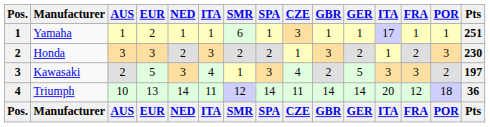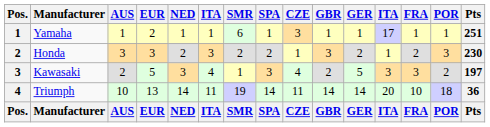 <table class="wikitable" style="font-size: 85%; text-align: center">
 <tr valign="top">
 <th valign="middle">Pos.</th>
 <th valign="middle">Manufacturer</th>
 <th><a href='#'>AUS</a><br></th>
 <th><a href='#'>EUR</a><br></th>
 <th><a href='#'>NED</a><br></th>
 <th><a href='#'>ITA</a><br></th>
 <th><a href='#'>SMR</a><br></th>
 <th><a href='#'>SPA</a><br></th>
 <th><a href='#'>CZE</a><br></th>
 <th><a href='#'>GBR</a><br></th>
 <th><a href='#'>GER</a><br></th>
 <th><a href='#'>ITA</a><br></th>
 <th><a href='#'>FRA</a><br></th>
 <th><a href='#'>POR</a><br></th>
 <th valign="middle">Pts</th>
 </tr>
 <tr>
 <th>1</th>
 <td align="left"> <a href='#'>Yamaha</a></td>
 <td style="background:#ffffbf;">1</td>
 <td style="background:#ffffbf;">2</td>
 <td style="background:#ffffbf;">1</td>
 <td style="background:#ffffbf;">1</td>
 <td style="background:#dfffdf;">6</td>
 <td style="background:#ffffbf;">1</td>
 <td style="background:#ffdf9f;">3</td>
 <td style="background:#ffffbf;">1</td>
 <td style="background:#ffffbf;">1</td>
 <td style="background:#cfcfff;">17</td>
 <td style="background:#ffffbf;">1</td>
 <td style="background:#ffffbf;">1</td>
 <th>251</th>
 </tr>
 <tr>
 <th>2</th>
 <td align="left"> <a href='#'>Honda</a></td>
 <td style="background:#ffdf9f;">3</td>
 <td style="background:#ffdf9f;">3</td>
 <td style="background:#dfdfdf;">2</td>
 <td style="background:#ffdf9f;">3</td>
 <td style="background:#dfdfdf;">2</td>
 <td style="background:#dfdfdf;">2</td>
 <td style="background:#ffffbf;">1</td>
 <td style="background:#ffdf9f;">3</td>
 <td style="background:#dfdfdf;">2</td>
 <td style="background:#ffffbf;">1</td>
 <td style="background:#dfdfdf;">2</td>
 <td style="background:#ffdf9f;">3</td>
 <th>230</th>
 </tr>
 <tr>
 <th>3</th>
 <td align="left"> <a href='#'>Kawasaki</a></td>
 <td style="background:#dfdfdf;">2</td>
 <td style="background:#dfffdf;">5</td>
 <td style="background:#ffdf9f;">3</td>
 <td style="background:#dfffdf;">4</td>
 <td style="background:#ffffbf;">1</td>
 <td style="background:#ffdf9f;">3</td>
 <td style="background:#dfffdf;">4</td>
 <td style="background:#dfdfdf;">2</td>
 <td style="background:#dfffdf;">5</td>
 <td style="background:#ffdf9f;">3</td>
 <td style="background:#ffdf9f;">3</td>
 <td style="background:#dfdfdf;">2</td>
 <th>197</th>
 </tr>
 <tr>
 <th>4</th>
 <td align="left"> <a href='#'>Triumph</a></td>
 <td style="background:#dfffdf;">10</td>
 <td style="background:#dfffdf;">13</td>
 <td style="background:#dfffdf;">14</td>
 <td style="background:#dfffdf;">11</td>
-<td style="background:#cfcfff;">12</td>
+<td style="background:#cfcfff;">19</td>
 <td style="background:#dfffdf;">14</td>
 <td style="background:#dfffdf;">11</td>
 <td style="background:#dfffdf;">14</td>
 <td style="background:#dfffdf;">14</td>
 <td style="background:#dfffdf;">20</td>
-<td style="background:#dfffdf;">12</td>
+<td style="background:#dfffdf;">10</td>
 <td style="background:#cfcfff;">18</td>
 <th>36</th>
 </tr>
 <tr valign="top">
 <th valign="middle">Pos.</th>
 <th valign="middle">Manufacturer</th>
 <th><a href='#'>AUS</a><br></th>
 <th><a href='#'>EUR</a><br></th>
 <th><a href='#'>NED</a><br></th>
 <th><a href='#'>ITA</a><br></th>
 <th><a href='#'>SMR</a><br></th>
 <th><a href='#'>SPA</a><br></th>
 <th><a href='#'>CZE</a><br></th>
 <th><a href='#'>GBR</a><br></th>
 <th><a href='#'>GER</a><br></th>
 <th><a href='#'>ITA</a><br></th>
 <th><a href='#'>FRA</a><br></th>
 <th><a href='#'>POR</a><br></th>
 <th valign="middle">Pts</th>
 </tr>
 </table>
